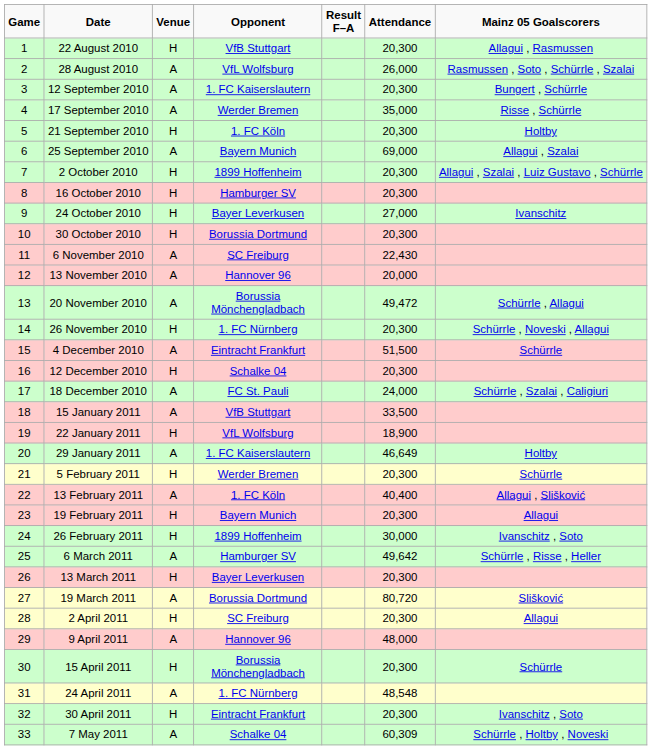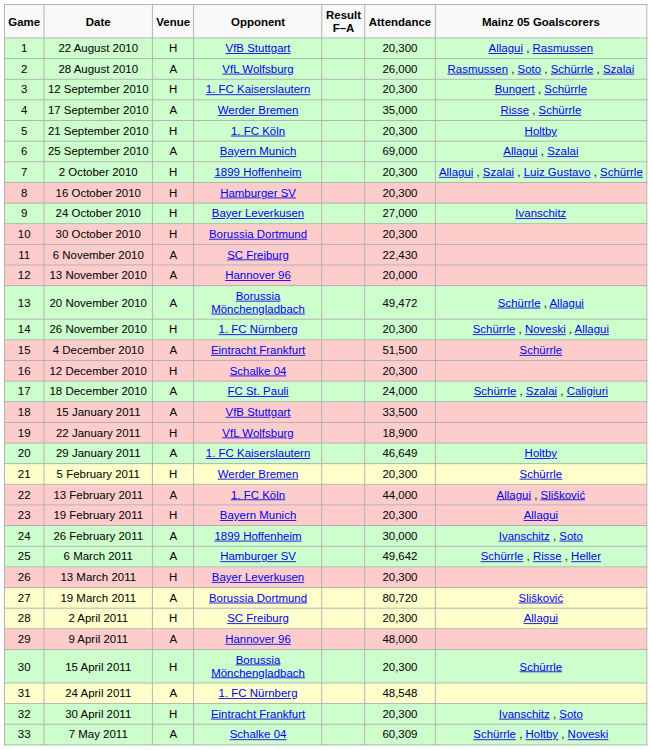 <table border="2" cellpadding="4" cellspacing="0" style="text-align:center; background: #f9f9f9; border: 1px #aaa solid; border-collapse: collapse; font-size: smaller;">
 <tr>
 <th>Game</th>
 <th>Date</th>
 <th>Venue</th>
 <th width="140px">Opponent</th>
 <th>Result<br>F–A</th>
 <th>Attendance</th>
 <th>Mainz 05 Goalscorers</th>
 </tr>
 <tr bgcolor="#CCFFCC">
 <td>1</td>
 <td>22 August 2010</td>
 <td>H</td>
 <td><a href='#'>VfB Stuttgart</a></td>
 <td></td>
 <td>20,300</td>
 <td><a href='#'>Allagui</a> , <a href='#'>Rasmussen</a> </td>
 </tr>
 <tr bgcolor="#CCFFCC">
 <td>2</td>
 <td>28 August 2010</td>
 <td>A</td>
 <td><a href='#'>VfL Wolfsburg</a></td>
 <td></td>
 <td>26,000</td>
 <td><a href='#'>Rasmussen</a> , <a href='#'>Soto</a> , <a href='#'>Schürrle</a> , <a href='#'>Szalai</a> </td>
 </tr>
 <tr bgcolor="#CCFFCC">
 <td>3</td>
 <td>12 September 2010</td>
-<td>A</td>
+<td>H</td>
 <td><a href='#'>1. FC Kaiserslautern</a></td>
 <td></td>
 <td>20,300</td>
 <td><a href='#'>Bungert</a> , <a href='#'>Schürrle</a> </td>
 </tr>
 <tr bgcolor="#CCFFCC">
 <td>4</td>
 <td>17 September 2010</td>
 <td>A</td>
 <td><a href='#'>Werder Bremen</a></td>
 <td></td>
 <td>35,000</td>
 <td><a href='#'>Risse</a> , <a href='#'>Schürrle</a> </td>
 </tr>
 <tr bgcolor="#CCFFCC">
 <td>5</td>
 <td>21 September 2010</td>
 <td>H</td>
 <td><a href='#'>1. FC Köln</a></td>
 <td></td>
 <td>20,300</td>
 <td><a href='#'>Holtby</a> </td>
 </tr>
 <tr bgcolor="#CCFFCC">
 <td>6</td>
 <td>25 September 2010</td>
 <td>A</td>
 <td><a href='#'>Bayern Munich</a></td>
 <td></td>
 <td>69,000</td>
 <td><a href='#'>Allagui</a> , <a href='#'>Szalai</a> </td>
 </tr>
 <tr bgcolor="#CCFFCC">
 <td>7</td>
 <td>2 October 2010</td>
 <td>H</td>
 <td><a href='#'>1899 Hoffenheim</a></td>
 <td></td>
 <td>20,300</td>
 <td><a href='#'>Allagui</a> , <a href='#'>Szalai</a> , <a href='#'>Luiz Gustavo</a> , <a href='#'>Schürrle</a> </td>
 </tr>
 <tr bgcolor="#FFCCCC">
 <td>8</td>
 <td>16 October 2010</td>
 <td>H</td>
 <td><a href='#'>Hamburger SV</a></td>
 <td></td>
 <td>20,300</td>
 <td></td>
 </tr>
 <tr bgcolor=#CCFFCC>
 <td>9</td>
 <td>24 October 2010</td>
 <td>H</td>
 <td><a href='#'>Bayer Leverkusen</a></td>
 <td></td>
 <td>27,000</td>
 <td><a href='#'>Ivanschitz</a> </td>
 </tr>
 <tr bgcolor="#FFCCCC">
 <td>10</td>
 <td>30 October 2010</td>
 <td>H</td>
 <td><a href='#'>Borussia Dortmund</a></td>
 <td></td>
 <td>20,300</td>
 <td></td>
 </tr>
 <tr bgcolor="#FFCCCC">
 <td>11</td>
 <td>6 November 2010</td>
 <td>A</td>
 <td><a href='#'>SC Freiburg</a></td>
 <td></td>
 <td>22,430</td>
 <td></td>
 </tr>
 <tr bgcolor="#FFCCCC">
 <td>12</td>
 <td>13 November 2010</td>
 <td>A</td>
 <td><a href='#'>Hannover 96</a></td>
 <td></td>
 <td>20,000</td>
 <td></td>
 </tr>
 <tr bgcolor="#CCFFCC">
 <td>13</td>
 <td>20 November 2010</td>
 <td>A</td>
 <td><a href='#'>Borussia Mönchengladbach</a></td>
 <td></td>
 <td>49,472</td>
 <td><a href='#'>Schürrle</a> , <a href='#'>Allagui</a> </td>
 </tr>
 <tr bgcolor="#CCFFCC">
 <td>14</td>
 <td>26 November 2010</td>
 <td>H</td>
 <td><a href='#'>1. FC Nürnberg</a></td>
 <td></td>
 <td>20,300</td>
 <td><a href='#'>Schürrle</a> , <a href='#'>Noveski</a> , <a href='#'>Allagui</a> </td>
 </tr>
 <tr bgcolor="#FFCCCC">
 <td>15</td>
 <td>4 December 2010</td>
 <td>A</td>
 <td><a href='#'>Eintracht Frankfurt</a></td>
 <td></td>
 <td>51,500</td>
 <td><a href='#'>Schürrle</a> </td>
 </tr>
 <tr bgcolor="#FFCCCC">
 <td>16</td>
 <td>12 December 2010</td>
 <td>H</td>
 <td><a href='#'>Schalke 04</a></td>
 <td></td>
 <td>20,300</td>
 <td></td>
 </tr>
 <tr bgcolor="#CCFFCC">
 <td>17</td>
 <td>18 December 2010</td>
 <td>A</td>
 <td><a href='#'>FC St. Pauli</a></td>
 <td></td>
 <td>24,000</td>
 <td><a href='#'>Schürrle</a> , <a href='#'>Szalai</a> , <a href='#'>Caligiuri</a> </td>
 </tr>
 <tr bgcolor="#FFCCCC">
 <td>18</td>
 <td>15 January 2011</td>
 <td>A</td>
 <td><a href='#'>VfB Stuttgart</a></td>
 <td></td>
 <td>33,500</td>
 <td></td>
 </tr>
 <tr bgcolor="#FFCCCC">
 <td>19</td>
 <td>22 January 2011</td>
 <td>H</td>
 <td><a href='#'>VfL Wolfsburg</a></td>
 <td></td>
 <td>18,900</td>
 <td></td>
 </tr>
 <tr bgcolor="#CCFFCC">
 <td>20</td>
 <td>29 January 2011</td>
 <td>A</td>
 <td><a href='#'>1. FC Kaiserslautern</a></td>
 <td></td>
 <td>46,649</td>
 <td><a href='#'>Holtby</a> </td>
 </tr>
 <tr bgcolor="#FFFFCC">
 <td>21</td>
 <td>5 February 2011</td>
 <td>H</td>
 <td><a href='#'>Werder Bremen</a></td>
 <td></td>
 <td>20,300</td>
 <td><a href='#'>Schürrle</a> </td>
 </tr>
 <tr bgcolor="#FFCCCC">
 <td>22</td>
 <td>13 February 2011</td>
 <td>A</td>
 <td><a href='#'>1. FC Köln</a></td>
 <td></td>
-<td>40,400</td>
+<td>44,000</td>
 <td><a href='#'>Allagui</a> , <a href='#'>Slišković</a> </td>
 </tr>
 <tr bgcolor="#FFCCCC">
 <td>23</td>
 <td>19 February 2011</td>
 <td>H</td>
 <td><a href='#'>Bayern Munich</a></td>
 <td></td>
 <td>20,300</td>
 <td><a href='#'>Allagui</a> </td>
 </tr>
 <tr bgcolor="#CCFFCC">
 <td>24</td>
 <td>26 February 2011</td>
-<td>H</td>
+<td>A</td>
 <td><a href='#'>1899 Hoffenheim</a></td>
 <td></td>
 <td>30,000</td>
 <td><a href='#'>Ivanschitz</a> , <a href='#'>Soto</a> </td>
 </tr>
 <tr bgcolor="#CCFFCC">
 <td>25</td>
 <td>6 March 2011</td>
 <td>A</td>
 <td><a href='#'>Hamburger SV</a></td>
 <td></td>
 <td>49,642</td>
 <td><a href='#'>Schürrle</a> , <a href='#'>Risse</a> , <a href='#'>Heller</a> </td>
 </tr>
 <tr bgcolor="#FFCCCC">
 <td>26</td>
 <td>13 March 2011</td>
 <td>H</td>
 <td><a href='#'>Bayer Leverkusen</a></td>
 <td></td>
 <td>20,300</td>
 <td></td>
 </tr>
 <tr bgcolor="#FFFFCC">
 <td>27</td>
 <td>19 March 2011</td>
 <td>A</td>
 <td><a href='#'>Borussia Dortmund</a></td>
 <td></td>
 <td>80,720</td>
 <td><a href='#'>Slišković</a> </td>
 </tr>
 <tr bgcolor="#FFFFCC">
 <td>28</td>
 <td>2 April 2011</td>
 <td>H</td>
 <td><a href='#'>SC Freiburg</a></td>
 <td></td>
 <td>20,300</td>
 <td><a href='#'>Allagui</a> </td>
 </tr>
 <tr bgcolor="#FFCCCC">
 <td>29</td>
 <td>9 April 2011</td>
 <td>A</td>
 <td><a href='#'>Hannover 96</a></td>
 <td></td>
 <td>48,000</td>
 <td></td>
 </tr>
 <tr bgcolor="CCFFCC">
 <td>30</td>
 <td>15 April 2011</td>
 <td>H</td>
 <td><a href='#'>Borussia Mönchengladbach</a></td>
 <td></td>
 <td>20,300</td>
 <td><a href='#'>Schürrle</a> </td>
 </tr>
 <tr bgcolor="#FFFFCC">
 <td>31</td>
 <td>24 April 2011</td>
 <td>A</td>
 <td><a href='#'>1. FC Nürnberg</a></td>
 <td></td>
 <td>48,548</td>
 <td></td>
 </tr>
 <tr bgcolor="#CCFFCC">
 <td>32</td>
 <td>30 April 2011</td>
 <td>H</td>
 <td><a href='#'>Eintracht Frankfurt</a></td>
 <td></td>
 <td>20,300</td>
 <td><a href='#'>Ivanschitz</a> , <a href='#'>Soto</a> </td>
 </tr>
 <tr bgcolor="#CCFFCC">
 <td>33</td>
 <td>7 May 2011</td>
 <td>A</td>
 <td><a href='#'>Schalke 04</a></td>
 <td></td>
 <td>60,309</td>
 <td><a href='#'>Schürrle</a> , <a href='#'>Holtby</a> , <a href='#'>Noveski</a> </td>
 </tr>
 </table>
